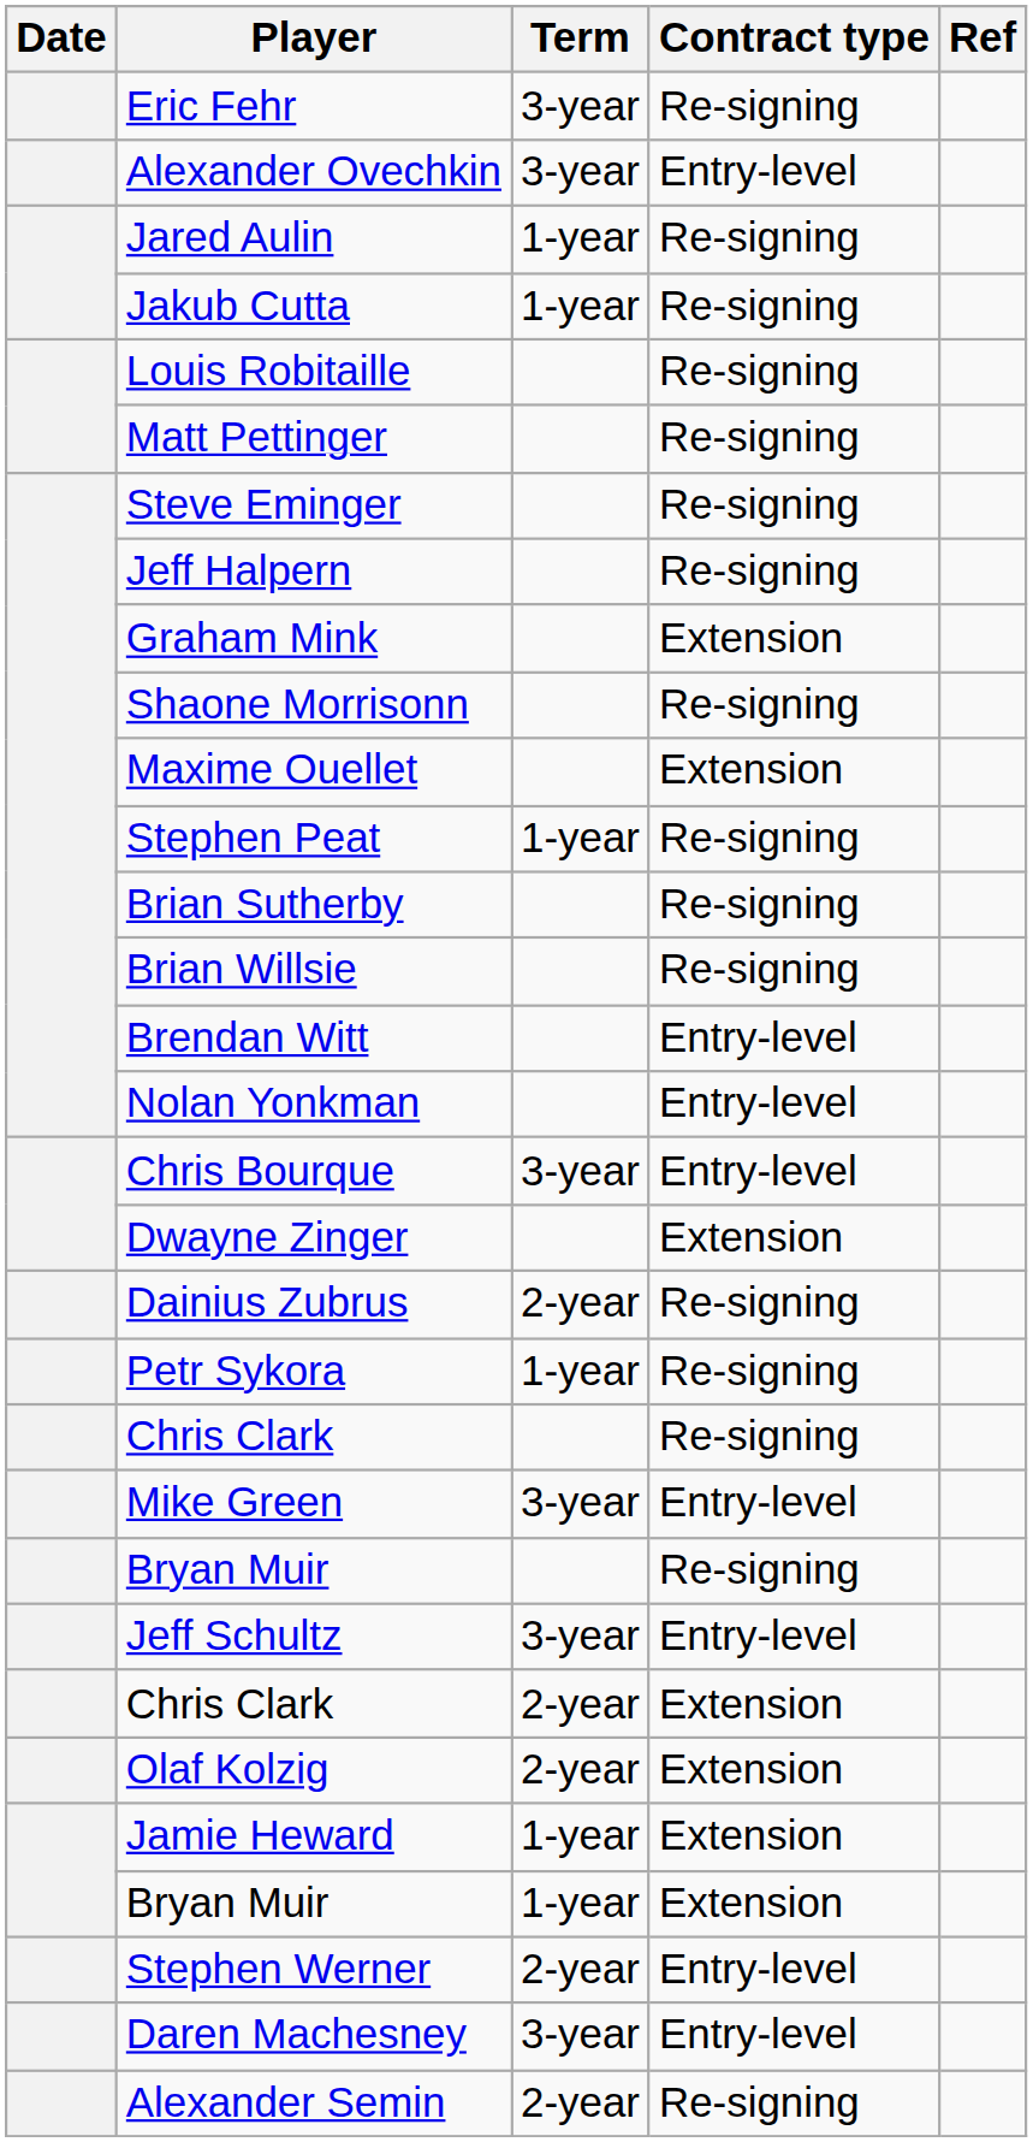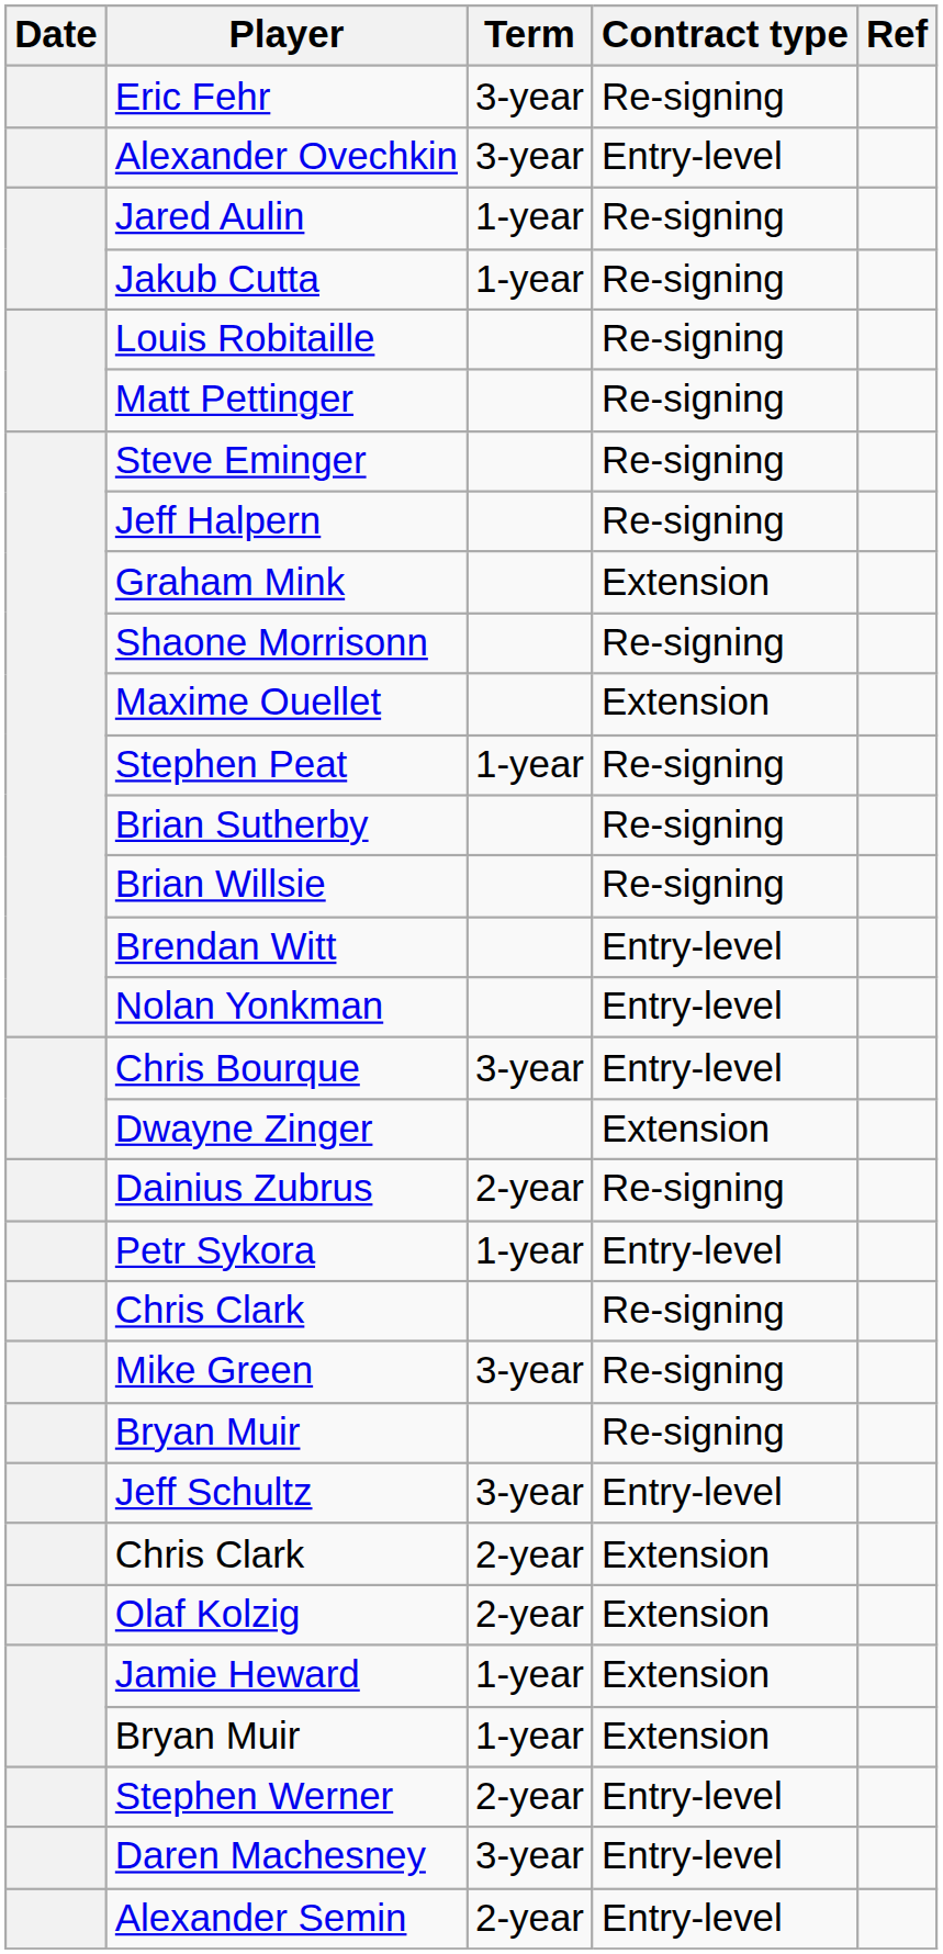 <table class="wikitable plainrowheaders">
 <tr style="background:#ddd; text-align:center;">
 <th>Date</th>
 <th>Player</th>
 <th>Term</th>
 <th>Contract type</th>
 <th>Ref</th>
 </tr>
 <tr>
 <th scope="row"></th>
 <td><a href='#'>Eric Fehr</a></td>
 <td>3-year</td>
 <td>Re-signing</td>
 <td></td>
 </tr>
 <tr>
 <th scope="row"></th>
 <td><a href='#'>Alexander Ovechkin</a></td>
 <td>3-year</td>
 <td>Entry-level</td>
 <td></td>
 </tr>
 <tr>
 <th scope="row" rowspan=2></th>
 <td><a href='#'>Jared Aulin</a></td>
 <td>1-year</td>
 <td>Re-signing</td>
 <td></td>
 </tr>
 <tr>
 <td><a href='#'>Jakub Cutta</a></td>
 <td>1-year</td>
 <td>Re-signing</td>
 <td></td>
 </tr>
 <tr>
 <th scope="row" rowspan=2></th>
 <td><a href='#'>Louis Robitaille</a></td>
 <td></td>
 <td>Re-signing</td>
 <td></td>
 </tr>
 <tr>
 <td><a href='#'>Matt Pettinger</a></td>
 <td></td>
 <td>Re-signing</td>
 <td></td>
 </tr>
 <tr>
 <th scope="row" rowspan=10></th>
 <td><a href='#'>Steve Eminger</a></td>
 <td></td>
 <td>Re-signing</td>
 <td></td>
 </tr>
 <tr>
 <td><a href='#'>Jeff Halpern</a></td>
 <td></td>
 <td>Re-signing</td>
 <td></td>
 </tr>
 <tr>
 <td><a href='#'>Graham Mink</a></td>
 <td></td>
 <td>Extension</td>
 <td></td>
 </tr>
 <tr>
 <td><a href='#'>Shaone Morrisonn</a></td>
 <td></td>
 <td>Re-signing</td>
 <td></td>
 </tr>
 <tr>
 <td><a href='#'>Maxime Ouellet</a></td>
 <td></td>
 <td>Extension</td>
 <td></td>
 </tr>
 <tr>
 <td><a href='#'>Stephen Peat</a></td>
 <td>1-year</td>
 <td>Re-signing</td>
 <td></td>
 </tr>
 <tr>
 <td><a href='#'>Brian Sutherby</a></td>
 <td></td>
 <td>Re-signing</td>
 <td></td>
 </tr>
 <tr>
 <td><a href='#'>Brian Willsie</a></td>
 <td></td>
 <td>Re-signing</td>
 <td></td>
 </tr>
 <tr>
 <td><a href='#'>Brendan Witt</a></td>
 <td></td>
 <td>Entry-level</td>
 <td></td>
 </tr>
 <tr>
 <td><a href='#'>Nolan Yonkman</a></td>
 <td></td>
 <td>Entry-level</td>
 <td></td>
 </tr>
 <tr>
 <th scope="row" rowspan=2></th>
 <td><a href='#'>Chris Bourque</a></td>
 <td>3-year</td>
 <td>Entry-level</td>
 <td></td>
 </tr>
 <tr>
 <td><a href='#'>Dwayne Zinger</a></td>
 <td></td>
 <td>Extension</td>
 <td></td>
 </tr>
 <tr>
 <th scope="row"></th>
 <td><a href='#'>Dainius Zubrus</a></td>
 <td>2-year</td>
 <td>Re-signing</td>
 <td></td>
 </tr>
 <tr>
 <th scope="row"></th>
 <td><a href='#'>Petr Sykora</a></td>
 <td>1-year</td>
-<td>Re-signing</td>
+<td>Entry-level</td>
 <td></td>
 </tr>
 <tr>
 <th scope="row"></th>
 <td><a href='#'>Chris Clark</a></td>
 <td></td>
 <td>Re-signing</td>
 <td></td>
 </tr>
 <tr>
 <th scope="row"></th>
 <td><a href='#'>Mike Green</a></td>
 <td>3-year</td>
-<td>Entry-level</td>
+<td>Re-signing</td>
 <td></td>
 </tr>
 <tr>
 <th scope="row"></th>
 <td><a href='#'>Bryan Muir</a></td>
 <td></td>
 <td>Re-signing</td>
 <td></td>
 </tr>
 <tr>
 <th scope="row"></th>
 <td><a href='#'>Jeff Schultz</a></td>
 <td>3-year</td>
 <td>Entry-level</td>
 <td></td>
 </tr>
 <tr>
 <th scope="row"></th>
 <td>Chris Clark</td>
 <td>2-year</td>
 <td>Extension</td>
 <td></td>
 </tr>
 <tr>
 <th scope="row"></th>
 <td><a href='#'>Olaf Kolzig</a></td>
 <td>2-year</td>
 <td>Extension</td>
 <td></td>
 </tr>
 <tr>
 <th scope="row" rowspan=2></th>
 <td><a href='#'>Jamie Heward</a></td>
 <td>1-year</td>
 <td>Extension</td>
 <td></td>
 </tr>
 <tr>
 <td>Bryan Muir</td>
 <td>1-year</td>
 <td>Extension</td>
 <td></td>
 </tr>
 <tr>
 <th scope="row"></th>
 <td><a href='#'>Stephen Werner</a></td>
 <td>2-year</td>
 <td>Entry-level</td>
 <td></td>
 </tr>
 <tr>
 <th scope="row"></th>
 <td><a href='#'>Daren Machesney</a></td>
 <td>3-year</td>
 <td>Entry-level</td>
 <td></td>
 </tr>
 <tr>
 <th scope="row"></th>
 <td><a href='#'>Alexander Semin</a></td>
 <td>2-year</td>
-<td>Re-signing</td>
+<td>Entry-level</td>
 <td></td>
 </tr>
 </table>
